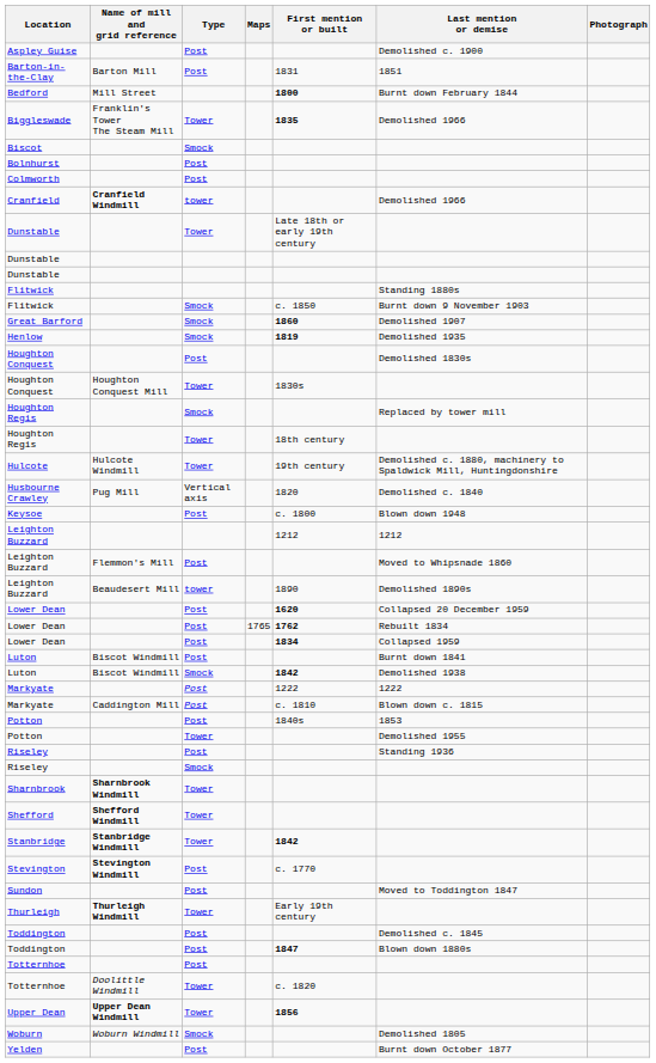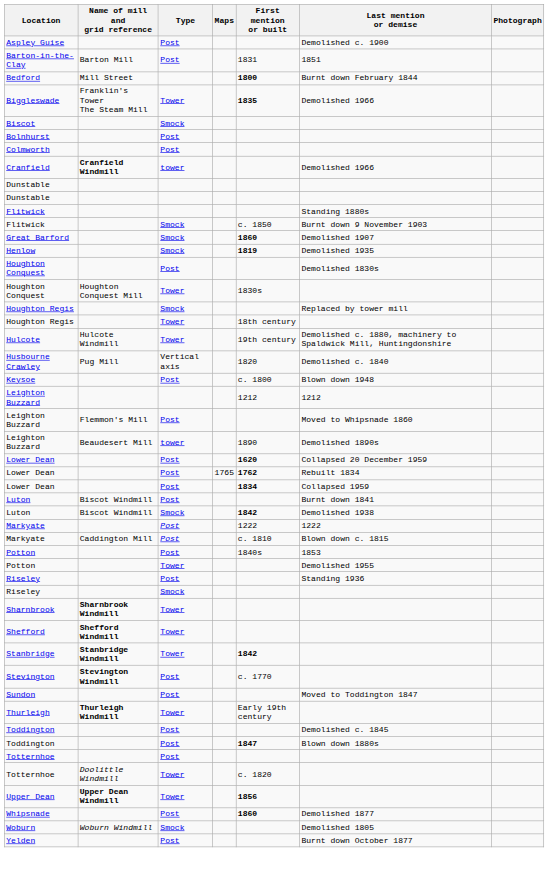 <table class="wikitable">
 <tr>
 <th>Location</th>
 <th>Name of mill and<br>grid reference</th>
 <th>Type</th>
 <th>Maps</th>
 <th>First mention<br>or built</th>
 <th>Last mention<br> or demise</th>
 <th>Photograph</th>
 </tr>
 <tr>
 <td><a href='#'>Aspley Guise</a></td>
 <td></td>
 <td><a href='#'>Post</a></td>
 <td></td>
 <td></td>
 <td>Demolished c. 1900</td>
 <td></td>
 </tr>
 <tr>
 <td><a href='#'>Barton-in-the-Clay</a></td>
 <td>Barton Mill<br></td>
 <td><a href='#'>Post</a></td>
 <td></td>
 <td>1831</td>
 <td>1851</td>
 <td></td>
 </tr>
 <tr>
 <td><a href='#'>Bedford</a></td>
 <td>Mill Street</td>
 <td></td>
 <td></td>
 <td><strong>1800</strong></td>
 <td>Burnt down February 1844</td>
 <td></td>
 </tr>
 <tr>
 <td><a href='#'>Biggleswade</a></td>
 <td>Franklin's Tower<br>The Steam Mill<br></td>
 <td><a href='#'>Tower</a></td>
 <td></td>
 <td><strong>1835</strong></td>
 <td>Demolished 1966</td>
 <td></td>
 </tr>
 <tr>
 <td><a href='#'>Biscot</a></td>
 <td></td>
 <td><a href='#'>Smock</a></td>
 <td></td>
 <td></td>
 <td></td>
 <td></td>
 </tr>
 <tr>
 <td><a href='#'>Bolnhurst</a></td>
 <td></td>
 <td><a href='#'>Post</a></td>
 <td></td>
 <td></td>
 <td></td>
 <td></td>
 </tr>
 <tr>
 <td><a href='#'>Colmworth</a></td>
 <td></td>
 <td><a href='#'>Post</a></td>
 <td></td>
 <td></td>
 <td></td>
 <td></td>
 </tr>
 <tr>
 <td><a href='#'>Cranfield</a></td>
 <td><strong>Cranfield Windmill<br></strong></td>
 <td><a href='#'>tower</a></td>
 <td></td>
 <td></td>
 <td>Demolished 1966</td>
-<td></td>
-</tr>
-<tr>
-<td><a href='#'>Dunstable</a></td>
-<td></td>
-<td><a href='#'>Tower</a></td>
-<td></td>
-<td>Late 18th or early 19th century</td>
-<td></td>
 <td></td>
 </tr>
 <tr>
 <td>Dunstable</td>
 <td></td>
 <td></td>
 <td></td>
 <td></td>
 <td></td>
 <td></td>
 </tr>
 <tr>
 <td>Dunstable</td>
 <td></td>
 <td></td>
 <td></td>
 <td></td>
 <td></td>
 <td></td>
 </tr>
 <tr>
 <td><a href='#'>Flitwick</a></td>
 <td></td>
 <td></td>
 <td></td>
 <td></td>
 <td>Standing 1880s</td>
 <td></td>
 </tr>
 <tr>
 <td>Flitwick</td>
 <td></td>
 <td><a href='#'>Smock</a></td>
 <td></td>
 <td>c. 1850</td>
 <td>Burnt down 9 November 1903</td>
 <td></td>
 </tr>
 <tr>
 <td><a href='#'>Great Barford</a></td>
 <td></td>
 <td><a href='#'>Smock</a></td>
 <td></td>
 <td><strong>1860</strong></td>
 <td>Demolished 1907</td>
 <td></td>
 </tr>
 <tr>
 <td><a href='#'>Henlow</a></td>
 <td></td>
 <td><a href='#'>Smock</a></td>
 <td></td>
 <td><strong>1819</strong></td>
 <td>Demolished 1935</td>
 <td></td>
 </tr>
 <tr>
 <td><a href='#'>Houghton Conquest</a></td>
 <td></td>
 <td><a href='#'>Post</a></td>
 <td></td>
 <td></td>
 <td>Demolished 1830s</td>
 <td></td>
 </tr>
 <tr>
 <td>Houghton Conquest</td>
 <td>Houghton Conquest Mill <br> </td>
 <td><a href='#'>Tower</a></td>
 <td></td>
 <td>1830s</td>
 <td></td>
 <td></td>
 </tr>
 <tr>
 <td><a href='#'>Houghton Regis</a></td>
 <td></td>
 <td><a href='#'>Smock</a></td>
 <td></td>
 <td></td>
 <td>Replaced by tower mill</td>
 <td></td>
 </tr>
 <tr>
 <td>Houghton Regis</td>
 <td></td>
 <td><a href='#'>Tower</a></td>
 <td></td>
 <td>18th century</td>
 <td></td>
 <td></td>
 </tr>
 <tr>
 <td><a href='#'>Hulcote</a></td>
 <td>Hulcote Windmill<br></td>
 <td><a href='#'>Tower</a></td>
 <td></td>
 <td>19th century</td>
 <td>Demolished c. 1880, machinery to Spaldwick Mill, Huntingdonshire<br></td>
 <td></td>
 </tr>
 <tr>
 <td><a href='#'>Husbourne Crawley</a></td>
 <td>Pug Mill</td>
 <td>Vertical axis</td>
 <td></td>
 <td>1820</td>
 <td>Demolished c. 1840</td>
 <td></td>
 </tr>
 <tr>
 <td><a href='#'>Keysoe</a></td>
 <td></td>
 <td><a href='#'>Post</a></td>
 <td></td>
 <td>c. 1800</td>
 <td>Blown down 1948</td>
 <td></td>
 </tr>
 <tr>
 <td><a href='#'>Leighton Buzzard</a></td>
 <td></td>
 <td></td>
 <td></td>
 <td>1212</td>
 <td>1212</td>
 <td></td>
 </tr>
 <tr>
 <td>Leighton Buzzard</td>
 <td>Flemmon's Mill</td>
 <td><a href='#'>Post</a></td>
 <td></td>
 <td></td>
 <td>Moved to Whipsnade 1860</td>
 <td></td>
 </tr>
 <tr>
 <td>Leighton Buzzard</td>
 <td>Beaudesert Mill</td>
 <td><a href='#'>tower</a></td>
 <td></td>
 <td>1890</td>
 <td>Demolished 1890s</td>
 <td></td>
 </tr>
 <tr>
 <td><a href='#'>Lower Dean</a></td>
 <td></td>
 <td><a href='#'>Post</a></td>
 <td></td>
 <td><strong>1620</strong></td>
 <td>Collapsed 20 December 1959</td>
 <td></td>
 </tr>
 <tr>
 <td>Lower Dean</td>
 <td></td>
 <td><a href='#'>Post</a></td>
 <td>1765</td>
 <td><strong>1762</strong></td>
 <td>Rebuilt 1834</td>
 <td></td>
 </tr>
 <tr>
 <td>Lower Dean</td>
 <td></td>
 <td><a href='#'>Post</a></td>
 <td></td>
 <td><strong>1834</strong></td>
 <td>Collapsed 1959<br></td>
 <td></td>
 </tr>
 <tr>
 <td><a href='#'>Luton</a></td>
 <td>Biscot Windmill</td>
 <td><a href='#'>Post</a></td>
 <td></td>
 <td></td>
 <td>Burnt down 1841</td>
 <td></td>
 </tr>
 <tr>
 <td>Luton</td>
 <td>Biscot Windmill</td>
 <td><a href='#'>Smock</a></td>
 <td></td>
 <td><strong>1842</strong></td>
 <td>Demolished 1938</td>
 <td></td>
 </tr>
 <tr>
 <td><a href='#'>Markyate</a></td>
 <td></td>
 <td><em><a href='#'>Post</a></em></td>
 <td></td>
 <td>1222</td>
 <td>1222</td>
 <td></td>
 </tr>
 <tr>
 <td>Markyate</td>
 <td>Caddington Mill<br></td>
 <td><em><a href='#'>Post</a></em></td>
 <td></td>
 <td>c. 1810</td>
 <td>Blown down c. 1815</td>
 <td></td>
 </tr>
 <tr>
 <td><a href='#'>Potton</a></td>
 <td></td>
 <td><a href='#'>Post</a></td>
 <td></td>
 <td>1840s</td>
 <td>1853</td>
 <td></td>
 </tr>
 <tr>
 <td>Potton</td>
 <td></td>
 <td><a href='#'>Tower</a></td>
 <td></td>
 <td></td>
 <td>Demolished 1955<br></td>
 <td></td>
 </tr>
 <tr>
 <td><a href='#'>Riseley</a></td>
 <td></td>
 <td><a href='#'>Post</a></td>
 <td></td>
 <td></td>
 <td>Standing 1936</td>
 <td></td>
 </tr>
 <tr>
 <td>Riseley</td>
 <td></td>
 <td><a href='#'>Smock</a></td>
 <td></td>
 <td></td>
 <td></td>
 <td></td>
 </tr>
 <tr>
 <td><a href='#'>Sharnbrook</a></td>
 <td><strong>Sharnbrook Windmill</strong><br></td>
 <td><a href='#'>Tower</a></td>
 <td></td>
 <td></td>
 <td></td>
 <td></td>
 </tr>
 <tr>
 <td><a href='#'>Shefford</a></td>
 <td><strong>Shefford Windmill</strong><br> </td>
 <td><a href='#'>Tower</a></td>
 <td></td>
 <td></td>
 <td></td>
 <td></td>
 </tr>
 <tr>
 <td><a href='#'>Stanbridge</a></td>
 <td><strong>Stanbridge Windmill</strong><br></td>
 <td><a href='#'>Tower</a></td>
 <td></td>
 <td><strong>1842</strong></td>
 <td></td>
 <td></td>
 </tr>
 <tr>
 <td><a href='#'>Stevington</a></td>
 <td><strong>Stevington Windmill</strong><br> </td>
 <td><a href='#'>Post</a></td>
 <td></td>
 <td>c. 1770</td>
 <td></td>
 <td></td>
 </tr>
 <tr>
 <td><a href='#'>Sundon</a></td>
 <td></td>
 <td><a href='#'>Post</a></td>
 <td></td>
 <td></td>
 <td>Moved to Toddington 1847</td>
 <td></td>
 </tr>
 <tr>
 <td><a href='#'>Thurleigh</a></td>
 <td><strong>Thurleigh Windmill</strong><br> </td>
 <td><a href='#'>Tower</a></td>
 <td></td>
 <td>Early 19th century</td>
 <td></td>
 <td></td>
 </tr>
 <tr>
 <td><a href='#'>Toddington</a></td>
 <td></td>
 <td><a href='#'>Post</a></td>
 <td></td>
 <td></td>
 <td>Demolished c. 1845</td>
 <td></td>
 </tr>
 <tr>
 <td>Toddington</td>
 <td></td>
 <td><a href='#'>Post</a></td>
 <td></td>
 <td><strong>1847</strong></td>
 <td>Blown down 1880s</td>
 <td></td>
 </tr>
 <tr>
 <td><a href='#'>Totternhoe</a></td>
 <td></td>
 <td><a href='#'>Post</a></td>
 <td></td>
 <td></td>
 <td></td>
 <td></td>
 </tr>
 <tr>
 <td>Totternhoe</td>
 <td><em>Doolittle Windmill</em><br> </td>
 <td><a href='#'>Tower</a></td>
 <td></td>
 <td>c. 1820</td>
 <td></td>
 <td></td>
 </tr>
 <tr>
 <td><a href='#'>Upper Dean</a></td>
 <td><strong>Upper Dean Windmill</strong> <br> </td>
 <td><a href='#'>Tower</a></td>
 <td></td>
 <td><strong>1856</strong></td>
 <td></td>
 <td></td>
 </tr>
 <tr>
+<td><a href='#'>Whipsnade</a></td>
+<td></td>
+<td><a href='#'>Post</a></td>
+<td></td>
+<td><strong>1860</strong></td>
+<td>Demolished 1877</td>
+<td></td>
+</tr>
+<tr>
 <td><a href='#'>Woburn</a></td>
 <td><em>Woburn Windmill</em> <br> </td>
 <td><a href='#'>Smock</a></td>
 <td></td>
 <td></td>
 <td>Demolished 1805<br></td>
 <td></td>
 </tr>
 <tr>
 <td><a href='#'>Yelden</a></td>
 <td></td>
 <td><a href='#'>Post</a></td>
 <td></td>
 <td></td>
 <td>Burnt down October 1877</td>
 <td></td>
 </tr>
 </table>
